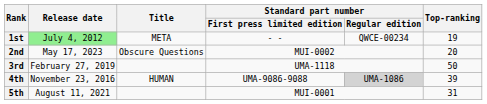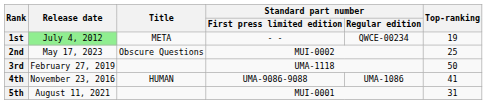 <table class="wikitable" style="font-size:small;text-align:center">
 <tr>
 <th rowspan="2">Rank</th>
 <th rowspan="2">Release date</th>
 <th rowspan="2">Title</th>
 <th colspan="2">Standard part number</th>
 <th rowspan="2">Top-ranking</th>
 </tr>
 <tr>
 <th>First press limited edition</th>
 <th>Regular edition</th>
 </tr>
 <tr>
 <th>1st</th>
 <td style="background: lightgreen;">July 4, 2012</td>
 <td>META</td>
 <td>- -</td>
 <td>QWCE-00234</td>
 <td>19</td>
 </tr>
 <tr>
 <th>2nd</th>
 <td>May 17, 2023</td>
 <td>Obscure Questions</td>
 <td colspan="2">MUI-0002</td>
-<td>20</td>
+<td>25</td>
 </tr>
 <tr>
 <th>3rd</th>
 <td>February 27, 2019</td>
 <td></td>
 <td colspan="2">UMA-1118</td>
 <td>50</td>
 </tr>
 <tr>
 <th>4th</th>
 <td>November 23, 2016</td>
 <td>HUMAN</td>
 <td>UMA-9086-9088</td>
-<td style="background: lightgrey;">UMA-1086</td>
-<td>39</td>
+<td>UMA-1086</td>
+<td>41</td>
 </tr>
 <tr>
 <th>5th</th>
 <td>August 11, 2021</td>
 <td></td>
 <td colspan="2">MUI-0001</td>
 <td>31</td>
 </tr>
 </table>
